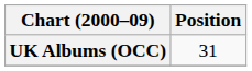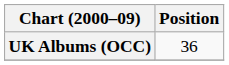 <table class="wikitable plainrowheaders">
 <tr>
 <th scope="col">Chart (2000–09)</th>
 <th scope="col">Position</th>
 </tr>
 <tr>
 <th scope="row">UK Albums (OCC)</th>
-<td align="center">31</td>
+<td align="center">36</td>
 </tr>
 <tr>
 </tr>
 </table>
